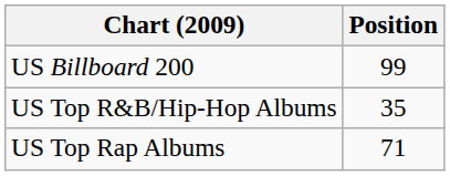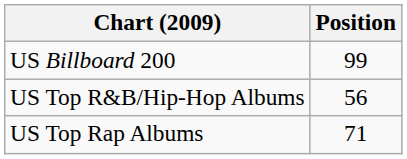 <table class="wikitable sortable">
 <tr>
 <th>Chart (2009)</th>
 <th>Position</th>
 </tr>
 <tr>
 <td>US <em>Billboard</em> 200</td>
 <td style="text-align:center;">99</td>
 </tr>
 <tr>
 <td>US Top R&B/Hip-Hop Albums</td>
-<td style="text-align:center;">35</td>
+<td style="text-align:center;">56</td>
 </tr>
 <tr>
 <td>US Top Rap Albums</td>
 <td style="text-align:center;">71</td>
 </tr>
 </table>
